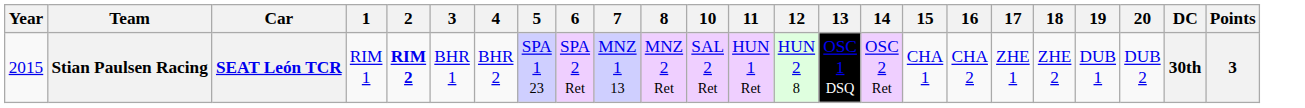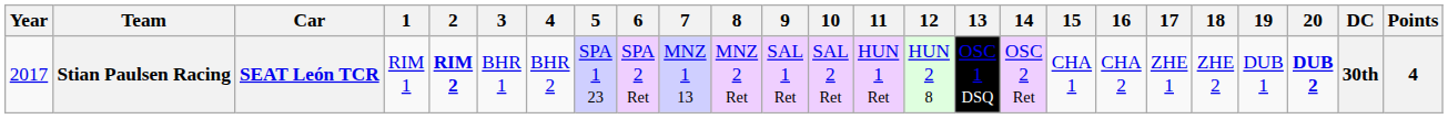 <table class="wikitable" style="text-align:center; font-size:85%">
 <tr>
 <th>Year</th>
 <th>Team</th>
 <th>Car</th>
 <th>1</th>
 <th>2</th>
 <th>3</th>
 <th>4</th>
 <th>5</th>
 <th>6</th>
 <th>7</th>
 <th>8</th>
+<th>9</th>
 <th>10</th>
 <th>11</th>
 <th>12</th>
 <th>13</th>
 <th>14</th>
 <th>15</th>
 <th>16</th>
 <th>17</th>
 <th>18</th>
 <th>19</th>
 <th>20</th>
 <th>DC</th>
 <th>Points</th>
 </tr>
 <tr>
-<td><a href='#'>2015</a></td>
+<td><a href='#'>2017</a></td>
 <th>Stian Paulsen Racing</th>
 <th><a href='#'>SEAT León TCR</a></th>
 <td><a href='#'>RIM<br>1</a></td>
 <td><strong><a href='#'>RIM<br>2</a></strong></td>
 <td><a href='#'>BHR<br>1</a></td>
 <td><a href='#'>BHR<br>2</a></td>
 <td style="background:#CFCFFF;"><a href='#'>SPA<br>1</a><br><small>23</small></td>
 <td style="background:#EFCFFF;"><a href='#'>SPA<br>2</a><br><small>Ret</small></td>
 <td style="background:#CFCFFF;"><a href='#'>MNZ<br>1</a><br><small>13</small></td>
 <td style="background:#EFCFFF;"><a href='#'>MNZ<br>2</a><br><small>Ret</small></td>
+<td style="background:#EFCFFF;"><a href='#'>SAL<br>1</a><br><small>Ret</small></td>
 <td style="background:#EFCFFF;"><a href='#'>SAL<br>2</a><br><small>Ret</small></td>
 <td style="background:#EFCFFF;"><a href='#'>HUN<br>1</a><br><small>Ret</small></td>
 <td style="background:#DFFFDF;"><a href='#'>HUN<br>2</a><br><small>8</small></td>
 <td style="background:#000000; color:white"><a href='#'><span>OSC<br>1</span></a><br><small>DSQ</small></td>
 <td style="background:#EFCFFF;"><a href='#'>OSC<br>2</a><br><small>Ret</small></td>
 <td><a href='#'>CHA<br>1</a></td>
 <td><a href='#'>CHA<br>2</a></td>
 <td><a href='#'>ZHE<br>1</a></td>
 <td><a href='#'>ZHE<br>2</a></td>
 <td><a href='#'>DUB<br>1</a></td>
-<td><a href='#'>DUB<br>2</a></td>
+<td><strong><a href='#'>DUB<br>2</a></strong></td>
 <th>30th</th>
-<th>3</th>
+<th>4</th>
 </tr>
 </table>
